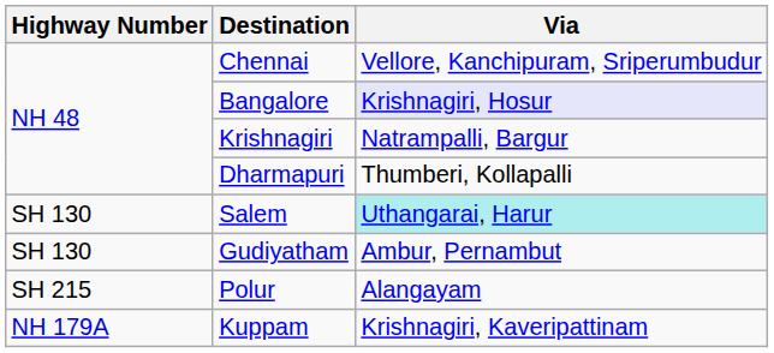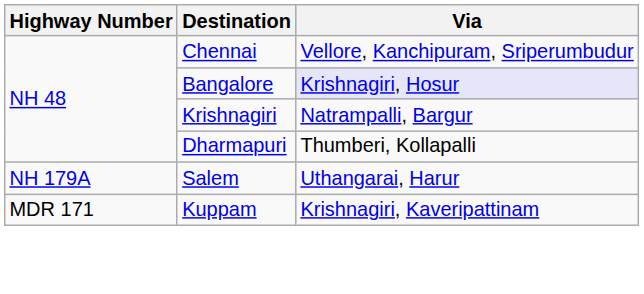 <table class="wikitable sortable" style="font-size: 85%">
 <tr>
 <th>Highway Number</th>
 <th>Destination</th>
 <th>Via</th>
 </tr>
 <tr>
 <td rowspan="4"><a href='#'>NH 48</a></td>
 <td><a href='#'>Chennai</a></td>
 <td><a href='#'>Vellore</a>, <a href='#'>Kanchipuram</a>, <a href='#'>Sriperumbudur</a></td>
 </tr>
 <tr>
 <td><a href='#'>Bangalore</a></td>
 <td style="background: lavender;"><a href='#'>Krishnagiri</a>, <a href='#'>Hosur</a></td>
 </tr>
 <tr>
 <td><a href='#'>Krishnagiri</a></td>
 <td><a href='#'>Natrampalli</a>, <a href='#'>Bargur</a></td>
 </tr>
 <tr>
 <td><a href='#'>Dharmapuri</a></td>
 <td>Thumberi, Kollapalli</td>
 </tr>
 <tr>
-<td>SH 130</td>
+<td><a href='#'>NH 179A</a></td>
 <td><a href='#'>Salem</a></td>
-<td style="background: paleturquoise;"><a href='#'>Uthangarai</a>, <a href='#'>Harur</a></td>
+<td><a href='#'>Uthangarai</a>, <a href='#'>Harur</a></td>
 </tr>
 <tr>
-<td>SH 130</td>
-<td><a href='#'>Gudiyatham</a></td>
-<td><a href='#'>Ambur</a>, <a href='#'>Pernambut</a></td>
-</tr>
-<tr>
-<td>SH 215</td>
-<td><a href='#'>Polur</a></td>
-<td><a href='#'>Alangayam</a></td>
-</tr>
-<tr>
-<td><a href='#'>NH 179A</a></td>
+<td>MDR 171</td>
 <td><a href='#'>Kuppam</a></td>
 <td><a href='#'>Krishnagiri</a>, <a href='#'>Kaveripattinam</a></td>
 </tr>
 </table>
